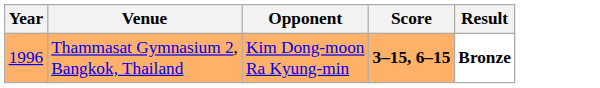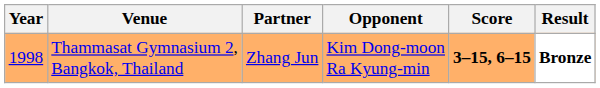 <table class="sortable wikitable" style="font-size: 90%;">
 <tr>
 <th>Year</th>
 <th>Venue</th>
+<th>Partner</th>
 <th>Opponent</th>
 <th>Score</th>
 <th>Result</th>
 </tr>
 <tr style="background:#FFB069">
-<td align="center"><a href='#'>1996</a></td>
+<td align="center"><a href='#'>1998</a></td>
 <td align="left"><a href='#'>Thammasat Gymnasium 2</a>,<br><a href='#'>Bangkok, Thailand</a></td>
+<td align="left"> <a href='#'>Zhang Jun</a></td>
 <td align="left"> <a href='#'>Kim Dong-moon</a> <br>  <a href='#'>Ra Kyung-min</a></td>
 <td align="left"><strong>3–15, 6–15</strong></td>
 <td style="text-align:left; background:white"> <strong>Bronze</strong></td>
 </tr>
 </table>
